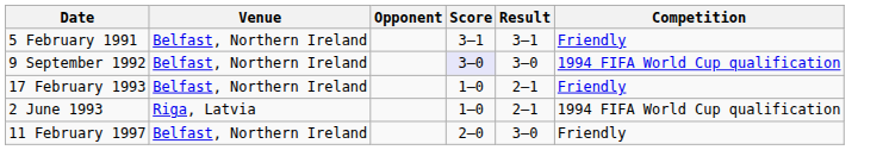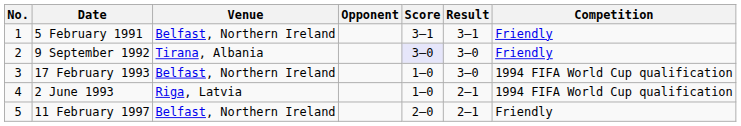 <table class="wikitable sortable">
 <tr>
+<th scope="col">No.</th>
 <th scope="col">Date</th>
 <th scope="col">Venue</th>
 <th scope="col">Opponent</th>
 <th scope="col">Score</th>
 <th scope="col">Result</th>
 <th scope="col">Competition</th>
 </tr>
 <tr>
+<td style="text-align:center">1</td>
 <td>5 February 1991</td>
 <td><a href='#'>Belfast</a>, Northern Ireland</td>
 <td></td>
 <td style="text-align:center">3–1</td>
 <td style="text-align:center">3–1</td>
 <td><a href='#'>Friendly</a></td>
 </tr>
 <tr>
+<td style="text-align:center">2</td>
 <td>9 September 1992</td>
-<td><a href='#'>Belfast</a>, Northern Ireland</td>
+<td><a href='#'>Tirana</a>, Albania</td>
 <td></td>
 <td style="background: lavender; text-align:center">3–0</td>
 <td style="text-align:center">3–0</td>
-<td><a href='#'>1994 FIFA World Cup qualification</a></td>
+<td><a href='#'>Friendly</a></td>
 </tr>
 <tr>
+<td style="text-align:center">3</td>
 <td>17 February 1993</td>
 <td><a href='#'>Belfast</a>, Northern Ireland</td>
 <td></td>
 <td style="text-align:center">1–0</td>
-<td style="text-align:center">2–1</td>
-<td><a href='#'>Friendly</a></td>
+<td style="text-align:center">3–0</td>
+<td>1994 FIFA World Cup qualification</td>
 </tr>
 <tr>
+<td style="text-align:center">4</td>
 <td>2 June 1993</td>
 <td><a href='#'>Riga</a>, Latvia</td>
 <td></td>
 <td style="text-align:center">1–0</td>
 <td style="text-align:center">2–1</td>
 <td>1994 FIFA World Cup qualification</td>
 </tr>
 <tr>
+<td style="text-align:center">5</td>
 <td>11 February 1997</td>
 <td><a href='#'>Belfast</a>, Northern Ireland</td>
 <td></td>
 <td style="text-align:center">2–0</td>
-<td style="text-align:center">3–0</td>
+<td style="text-align:center">2–1</td>
 <td>Friendly</td>
 </tr>
 </table>
